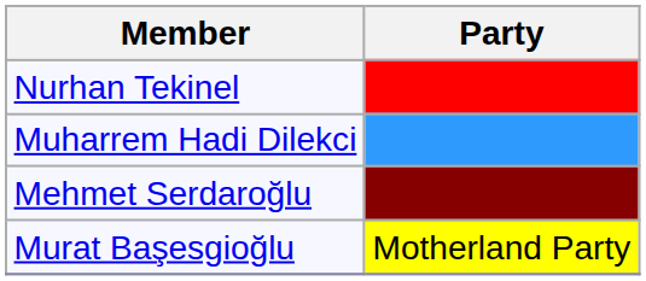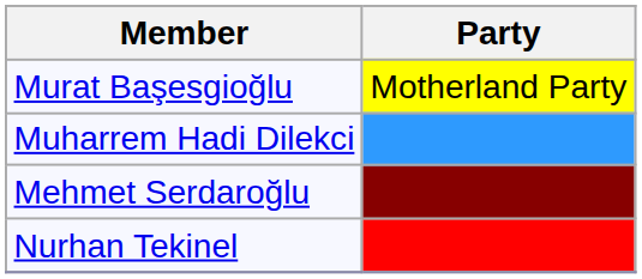 <table class=wikitable style="border:1px solid #8888aa; background-color:#f7f8ff; padding:0px; font-size:90%;">
 <tr>
 <th>Member</th>
 <th>Party</th>
 </tr>
 <tr>
-<td><a href='#'>Nurhan Tekinel</a></td>
-<td style="background: #ff0000"></td>
+<td><a href='#'>Murat Başesgioğlu</a></td>
+<td style="background: #ffff00">Motherland Party</td>
 </tr>
 <tr>
 <td><a href='#'>Muharrem Hadi Dilekci</a></td>
 <td style="background: #2E9AFE"></td>
 </tr>
 <tr>
 <td><a href='#'>Mehmet Serdaroğlu</a></td>
 <td style="background: #870000"></td>
 </tr>
 <tr>
-<td><a href='#'>Murat Başesgioğlu</a></td>
-<td style="background: #ffff00">Motherland Party</td>
+<td><a href='#'>Nurhan Tekinel</a></td>
+<td style="background: #ff0000"></td>
 </tr>
 <tr>
 </tr>
 </table>
